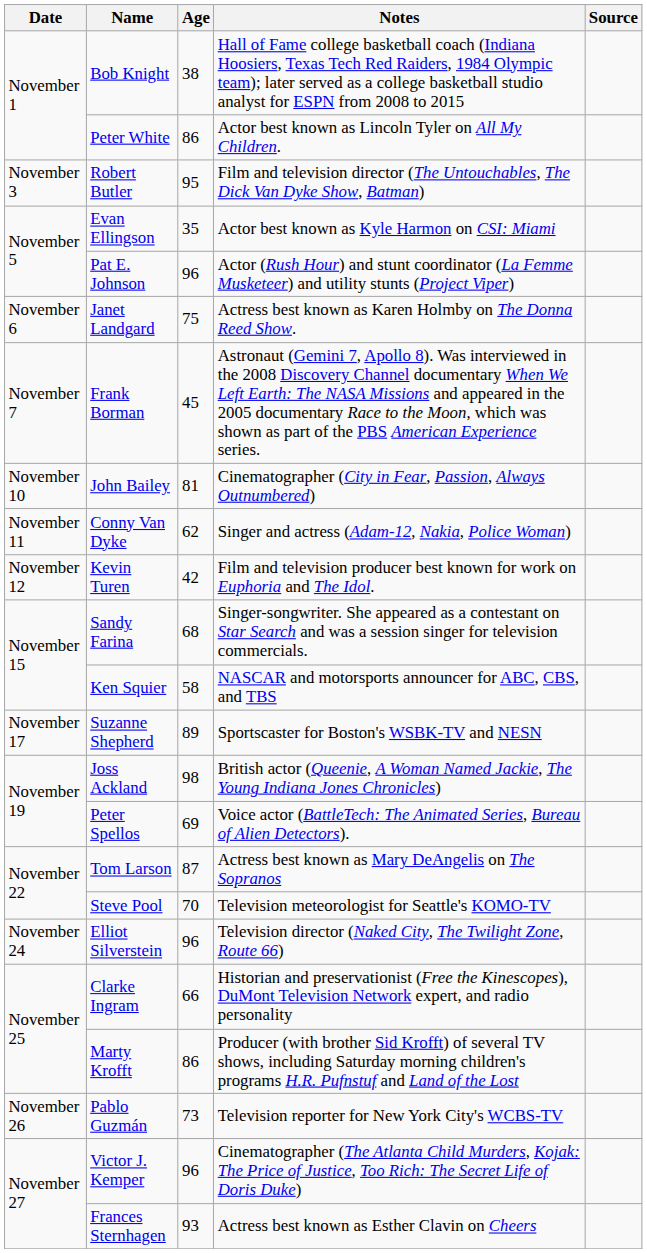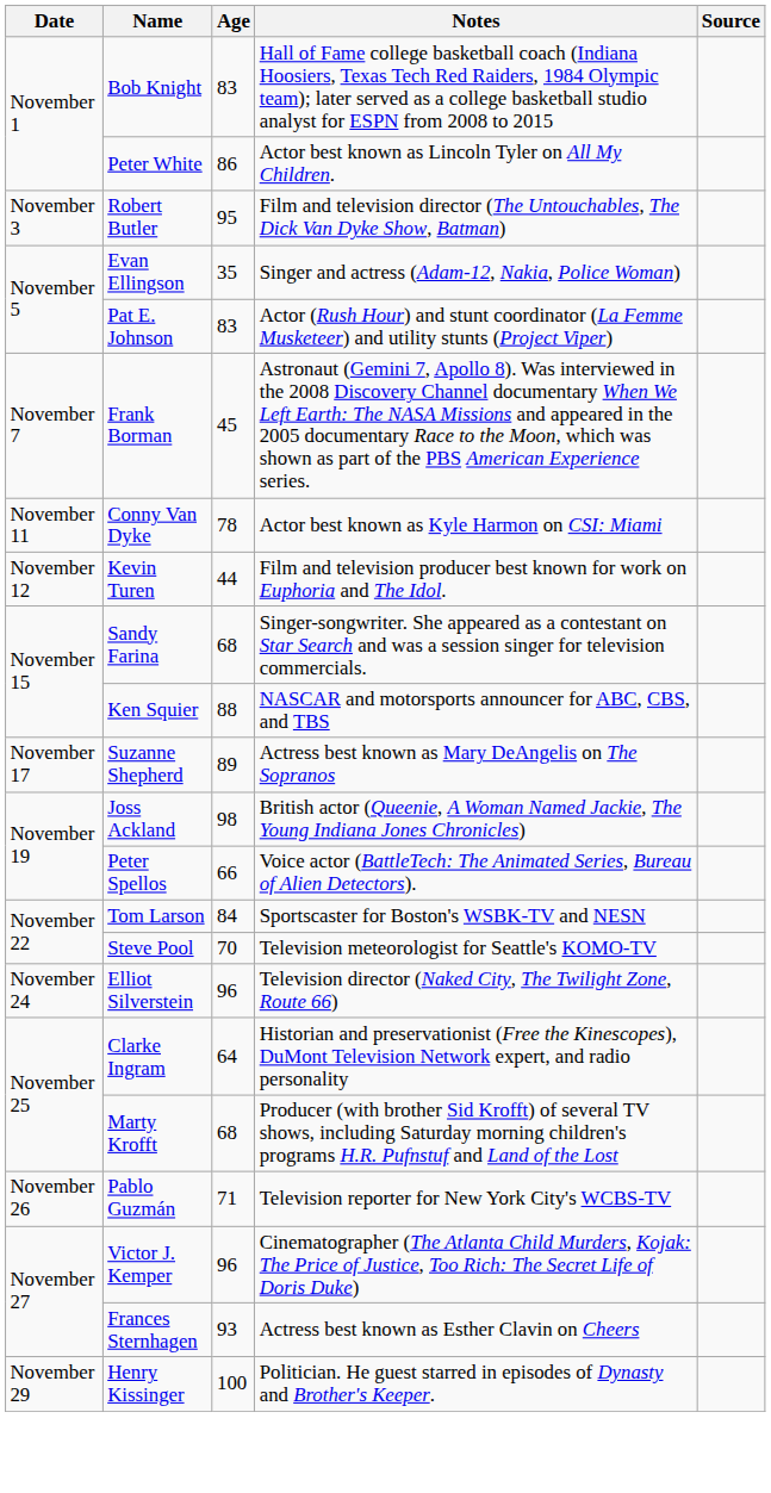 <table class="wikitable sortable">
 <tr>
 <th>Date</th>
 <th>Name</th>
 <th>Age</th>
 <th>Notes</th>
 <th>Source</th>
 </tr>
 <tr>
 <td rowspan=2>November 1</td>
 <td><a href='#'>Bob Knight</a></td>
-<td>38</td>
+<td>83</td>
 <td><a href='#'>Hall of Fame</a> college basketball coach (<a href='#'>Indiana Hoosiers</a>, <a href='#'>Texas Tech Red Raiders</a>, <a href='#'>1984 Olympic team</a>); later served as a college basketball studio analyst for <a href='#'>ESPN</a> from 2008 to 2015</td>
 <td></td>
 </tr>
 <tr>
 <td><a href='#'>Peter White</a></td>
 <td>86</td>
 <td>Actor best known as Lincoln Tyler on <em><a href='#'>All My Children</a></em>.</td>
 <td></td>
 </tr>
 <tr>
 <td>November 3</td>
 <td><a href='#'>Robert Butler</a></td>
 <td>95</td>
 <td>Film and television director (<em><a href='#'>The Untouchables</a></em>, <em><a href='#'>The Dick Van Dyke Show</a></em>, <em><a href='#'>Batman</a></em>)</td>
 <td></td>
 </tr>
 <tr>
 <td rowspan=2>November 5</td>
 <td><a href='#'>Evan Ellingson</a></td>
 <td>35</td>
-<td>Actor best known as <a href='#'>Kyle Harmon</a> on <em><a href='#'>CSI: Miami</a></em></td>
+<td>Singer and actress (<em><a href='#'>Adam-12</a></em>, <em><a href='#'>Nakia</a></em>, <em><a href='#'>Police Woman</a></em>)</td>
 <td></td>
 </tr>
 <tr>
 <td><a href='#'>Pat E. Johnson</a></td>
-<td>96</td>
+<td>83</td>
 <td>Actor (<em><a href='#'>Rush Hour</a></em>) and stunt coordinator (<em><a href='#'>La Femme Musketeer</a></em>) and utility stunts (<em><a href='#'>Project Viper</a></em>)</td>
-<td></td>
-</tr>
-<tr>
-<td>November 6</td>
-<td><a href='#'>Janet Landgard</a></td>
-<td>75</td>
-<td>Actress best known as Karen Holmby on <em><a href='#'>The Donna Reed Show</a></em>.</td>
 <td></td>
 </tr>
 <tr>
 <td>November 7</td>
 <td><a href='#'>Frank Borman</a></td>
 <td>45</td>
 <td>Astronaut (<a href='#'>Gemini 7</a>, <a href='#'>Apollo 8</a>). Was interviewed in the 2008 <a href='#'>Discovery Channel</a> documentary <em><a href='#'>When We Left Earth: The NASA Missions</a></em> and appeared in the 2005 documentary <em>Race to the Moon</em>, which was shown as part of the <a href='#'>PBS</a> <em><a href='#'>American Experience</a></em> series.</td>
 <td></td>
 </tr>
 <tr>
-<td>November 10</td>
-<td><a href='#'>John Bailey</a></td>
-<td>81</td>
-<td>Cinematographer (<em><a href='#'>City in Fear</a></em>, <em><a href='#'>Passion</a></em>, <em><a href='#'>Always Outnumbered</a></em>)</td>
-<td></td>
-</tr>
-<tr>
 <td>November 11</td>
 <td><a href='#'>Conny Van Dyke</a></td>
-<td>62</td>
-<td>Singer and actress (<em><a href='#'>Adam-12</a></em>, <em><a href='#'>Nakia</a></em>, <em><a href='#'>Police Woman</a></em>)</td>
+<td>78</td>
+<td>Actor best known as <a href='#'>Kyle Harmon</a> on <em><a href='#'>CSI: Miami</a></em></td>
 <td></td>
 </tr>
 <tr>
 <td>November 12</td>
 <td><a href='#'>Kevin Turen</a></td>
-<td>42</td>
+<td>44</td>
 <td>Film and television producer best known for work on <em><a href='#'>Euphoria</a></em> and <em><a href='#'>The Idol</a></em>.</td>
 <td></td>
 </tr>
 <tr>
 <td rowspan="2">November 15</td>
 <td><a href='#'>Sandy Farina</a></td>
 <td>68</td>
 <td>Singer-songwriter. She appeared as a contestant on <em><a href='#'>Star Search</a></em> and was a session singer for television commercials.</td>
 <td></td>
 </tr>
 <tr>
 <td><a href='#'>Ken Squier</a></td>
-<td>58</td>
+<td>88</td>
 <td><a href='#'>NASCAR</a> and motorsports announcer for <a href='#'>ABC</a>, <a href='#'>CBS</a>, and <a href='#'>TBS</a></td>
 <td></td>
 </tr>
 <tr>
 <td>November 17</td>
 <td><a href='#'>Suzanne Shepherd</a></td>
 <td>89</td>
-<td>Sportscaster for Boston's <a href='#'>WSBK-TV</a> and <a href='#'>NESN</a></td>
+<td>Actress best known as <a href='#'>Mary DeAngelis</a> on <em><a href='#'>The Sopranos</a></em></td>
 <td></td>
 </tr>
 <tr>
 <td rowspan=2>November 19</td>
 <td><a href='#'>Joss Ackland</a></td>
 <td>98</td>
 <td>British actor (<em><a href='#'>Queenie</a></em>, <em><a href='#'>A Woman Named Jackie</a></em>, <em><a href='#'>The Young Indiana Jones Chronicles</a></em>)</td>
 <td></td>
 </tr>
 <tr>
 <td><a href='#'>Peter Spellos</a></td>
-<td>69</td>
+<td>66</td>
 <td>Voice actor (<em><a href='#'>BattleTech: The Animated Series</a></em>, <em><a href='#'>Bureau of Alien Detectors</a></em>).</td>
 <td></td>
 </tr>
 <tr>
 <td rowspan=2>November 22</td>
 <td><a href='#'>Tom Larson</a></td>
-<td>87</td>
-<td>Actress best known as <a href='#'>Mary DeAngelis</a> on <em><a href='#'>The Sopranos</a></em></td>
+<td>84</td>
+<td>Sportscaster for Boston's <a href='#'>WSBK-TV</a> and <a href='#'>NESN</a></td>
 <td></td>
 </tr>
 <tr>
 <td><a href='#'>Steve Pool</a></td>
 <td>70</td>
 <td>Television meteorologist for Seattle's <a href='#'>KOMO-TV</a></td>
 <td></td>
 </tr>
 <tr>
 <td>November 24</td>
 <td><a href='#'>Elliot Silverstein</a></td>
 <td>96</td>
 <td>Television director (<em><a href='#'>Naked City</a></em>, <em><a href='#'>The Twilight Zone</a></em>, <em><a href='#'>Route 66</a></em>)</td>
 <td></td>
 </tr>
 <tr>
 <td rowspan=2>November 25</td>
 <td><a href='#'>Clarke Ingram</a></td>
-<td>66</td>
+<td>64</td>
 <td>Historian and preservationist (<em>Free the Kinescopes</em>), <a href='#'>DuMont Television Network</a> expert, and radio personality</td>
 <td></td>
 </tr>
 <tr>
 <td><a href='#'>Marty Krofft</a></td>
-<td>86</td>
+<td>68</td>
 <td>Producer (with brother <a href='#'>Sid Krofft</a>) of several TV shows, including Saturday morning children's programs <em><a href='#'>H.R. Pufnstuf</a></em> and <em><a href='#'>Land of the Lost</a></em></td>
 <td></td>
 </tr>
 <tr>
 <td>November 26</td>
 <td><a href='#'>Pablo Guzmán</a></td>
-<td>73</td>
+<td>71</td>
 <td>Television reporter for New York City's <a href='#'>WCBS-TV</a></td>
 <td></td>
 </tr>
 <tr>
 <td rowspan=2>November 27</td>
 <td><a href='#'>Victor J. Kemper</a></td>
 <td>96</td>
 <td>Cinematographer (<em><a href='#'>The Atlanta Child Murders</a></em>, <em><a href='#'>Kojak: The Price of Justice</a></em>, <em><a href='#'>Too Rich: The Secret Life of Doris Duke</a></em>)</td>
 <td></td>
 </tr>
 <tr>
 <td><a href='#'>Frances Sternhagen</a></td>
 <td>93</td>
 <td>Actress best known as Esther Clavin on <em><a href='#'>Cheers</a></em></td>
 <td></td>
 </tr>
+<tr>
+<td>November 29</td>
+<td><a href='#'>Henry Kissinger</a></td>
+<td>100</td>
+<td>Politician. He guest starred in episodes of <em><a href='#'>Dynasty</a></em> and <em><a href='#'>Brother's Keeper</a></em>.</td>
+<td></td>
+</tr>
 </table>
